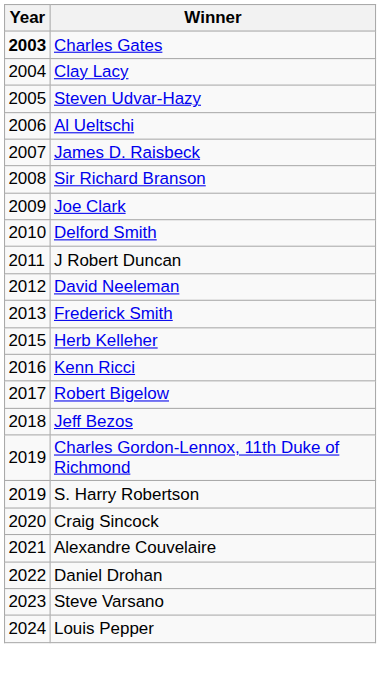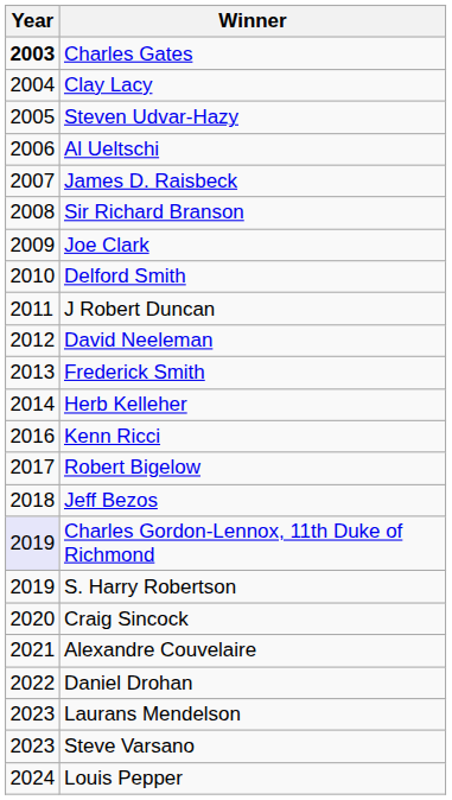 <table class="wikitable" style="text-align:left">
 <tr>
 <th style="width:20px;">Year</th>
 <th style="width:300px;">Winner</th>
 </tr>
 <tr>
 <td><strong>2003</strong></td>
 <td><a href='#'>Charles Gates</a></td>
 </tr>
 <tr>
 <td>2004</td>
 <td><a href='#'>Clay Lacy</a></td>
 </tr>
 <tr>
 <td>2005</td>
 <td><a href='#'>Steven Udvar-Hazy</a></td>
 </tr>
 <tr>
 <td>2006</td>
 <td><a href='#'>Al Ueltschi</a></td>
 </tr>
 <tr>
 <td>2007</td>
 <td><a href='#'>James D. Raisbeck</a></td>
 </tr>
 <tr>
 <td>2008</td>
 <td><a href='#'>Sir Richard Branson</a></td>
 </tr>
 <tr>
 <td>2009</td>
 <td><a href='#'>Joe Clark</a></td>
 </tr>
 <tr>
 <td>2010</td>
 <td><a href='#'>Delford Smith</a></td>
 </tr>
 <tr>
 <td>2011</td>
 <td>J Robert Duncan</td>
 </tr>
 <tr>
 <td>2012</td>
 <td><a href='#'>David Neeleman</a></td>
 </tr>
 <tr>
 <td>2013</td>
 <td><a href='#'>Frederick Smith</a></td>
 </tr>
 <tr>
-<td>2015</td>
+<td>2014</td>
 <td><a href='#'>Herb Kelleher</a></td>
 </tr>
 <tr>
 <td>2016</td>
 <td><a href='#'>Kenn Ricci</a></td>
 </tr>
 <tr>
 <td>2017</td>
 <td><a href='#'>Robert Bigelow</a></td>
 </tr>
 <tr>
 <td>2018</td>
 <td><a href='#'>Jeff Bezos</a></td>
 </tr>
 <tr>
-<td>2019</td>
+<td style="background: lavender;">2019</td>
 <td><a href='#'>Charles Gordon-Lennox, 11th Duke of Richmond</a></td>
 </tr>
 <tr>
 <td>2019</td>
 <td>S. Harry Robertson</td>
 </tr>
 <tr>
 <td>2020</td>
 <td>Craig Sincock</td>
 </tr>
 <tr>
 <td>2021</td>
 <td>Alexandre Couvelaire</td>
 </tr>
 <tr>
 <td>2022</td>
 <td>Daniel Drohan</td>
 </tr>
 <tr>
 <td>2023</td>
+<td>Laurans Mendelson</td>
+</tr>
+<tr>
+<td>2023</td>
 <td>Steve Varsano</td>
 </tr>
 <tr>
 <td>2024</td>
 <td>Louis Pepper</td>
 </tr>
 </table>
